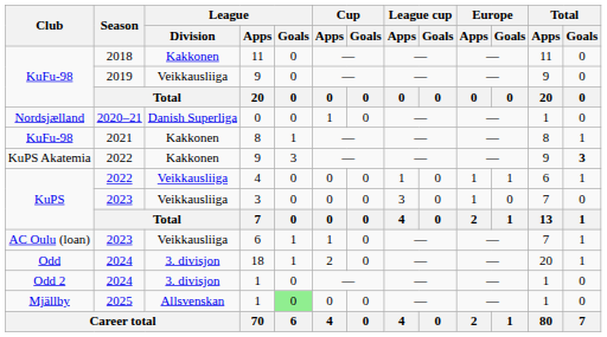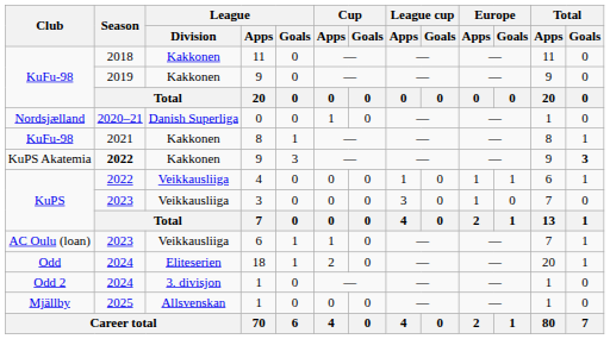 <table class="wikitable" style="text-align:center">
 <tr>
 <th rowspan="2">Club</th>
 <th rowspan="2">Season</th>
 <th colspan="3">League</th>
 <th colspan="2">Cup</th>
 <th colspan="2">League cup</th>
 <th colspan="2">Europe</th>
 <th colspan="2">Total</th>
 </tr>
 <tr>
 <th>Division</th>
 <th>Apps</th>
 <th>Goals</th>
 <th>Apps</th>
 <th>Goals</th>
 <th>Apps</th>
 <th>Goals</th>
 <th>Apps</th>
 <th>Goals</th>
 <th>Apps</th>
 <th>Goals</th>
 </tr>
 <tr>
 <td rowspan="3"><a href='#'>KuFu-98</a></td>
 <td>2018</td>
 <td><a href='#'>Kakkonen</a></td>
 <td>11</td>
 <td>0</td>
 <td colspan="2">—</td>
 <td colspan="2">—</td>
 <td colspan="2">—</td>
 <td>11</td>
 <td>0</td>
 </tr>
 <tr>
 <td>2019</td>
-<td>Veikkausliiga</td>
+<td>Kakkonen</td>
 <td>9</td>
 <td>0</td>
 <td colspan="2">—</td>
 <td colspan="2">—</td>
 <td colspan="2">—</td>
 <td>9</td>
 <td>0</td>
 </tr>
 <tr>
 <th colspan="2">Total</th>
 <th>20</th>
 <th>0</th>
 <th>0</th>
 <th>0</th>
 <th>0</th>
 <th>0</th>
 <th>0</th>
 <th>0</th>
 <th>20</th>
 <th>0</th>
 </tr>
 <tr>
 <td><a href='#'>Nordsjælland</a></td>
 <td><a href='#'>2020–21</a></td>
 <td><a href='#'>Danish Superliga</a></td>
 <td>0</td>
 <td>0</td>
 <td>1</td>
 <td>0</td>
 <td colspan="2">—</td>
 <td colspan="2">—</td>
 <td>1</td>
 <td>0</td>
 </tr>
 <tr>
 <td><a href='#'>KuFu-98</a></td>
 <td>2021</td>
 <td>Kakkonen</td>
 <td>8</td>
 <td>1</td>
 <td colspan="2">—</td>
 <td colspan="2">—</td>
 <td colspan="2">—</td>
 <td>8</td>
 <td>1</td>
 </tr>
 <tr>
 <td>KuPS Akatemia</td>
-<td>2022</td>
+<td><strong>2022</strong></td>
 <td>Kakkonen</td>
 <td>9</td>
 <td>3</td>
 <td colspan="2">—</td>
 <td colspan="2">—</td>
 <td colspan="2">—</td>
 <td>9</td>
 <td><strong>3</strong></td>
 </tr>
 <tr>
 <td rowspan="3"><a href='#'>KuPS</a></td>
 <td><a href='#'>2022</a></td>
 <td><a href='#'>Veikkausliiga</a></td>
 <td>4</td>
 <td>0</td>
 <td>0</td>
 <td>0</td>
 <td>1</td>
 <td>0</td>
 <td>1</td>
 <td>1</td>
 <td>6</td>
 <td>1</td>
 </tr>
 <tr>
 <td><a href='#'>2023</a></td>
 <td>Veikkausliiga</td>
 <td>3</td>
 <td>0</td>
 <td>0</td>
 <td>0</td>
 <td>3</td>
 <td>0</td>
 <td>1</td>
 <td>0</td>
 <td>7</td>
 <td>0</td>
 </tr>
 <tr>
 <th colspan="2">Total</th>
 <th>7</th>
 <th>0</th>
 <th>0</th>
 <th>0</th>
 <th>4</th>
 <th>0</th>
 <th>2</th>
 <th>1</th>
 <th>13</th>
 <th>1</th>
 </tr>
 <tr>
 <td><a href='#'>AC Oulu</a> (loan)</td>
 <td><a href='#'>2023</a></td>
 <td>Veikkausliiga</td>
 <td>6</td>
 <td>1</td>
 <td>1</td>
 <td>0</td>
 <td colspan="2">—</td>
 <td colspan="2">—</td>
 <td>7</td>
 <td>1</td>
 </tr>
 <tr>
 <td><a href='#'>Odd</a></td>
 <td><a href='#'>2024</a></td>
-<td><a href='#'>3. divisjon</a></td>
+<td><a href='#'>Eliteserien</a></td>
 <td>18</td>
 <td>1</td>
 <td>2</td>
 <td>0</td>
 <td colspan="2">—</td>
 <td colspan="2">—</td>
 <td>20</td>
 <td>1</td>
 </tr>
 <tr>
 <td><a href='#'>Odd 2</a></td>
 <td><a href='#'>2024</a></td>
 <td><a href='#'>3. divisjon</a></td>
 <td>1</td>
 <td>0</td>
 <td colspan="2">—</td>
 <td colspan="2">—</td>
 <td colspan="2">—</td>
 <td>1</td>
 <td>0</td>
 </tr>
 <tr>
 <td><a href='#'>Mjällby</a></td>
 <td><a href='#'>2025</a></td>
 <td><a href='#'>Allsvenskan</a></td>
 <td>1</td>
-<td style="background: lightgreen;">0</td>
+<td>0</td>
 <td>0</td>
 <td>0</td>
 <td colspan="2">—</td>
 <td colspan="2">—</td>
 <td>1</td>
 <td>0</td>
 </tr>
 <tr>
 <th colspan="3">Career total</th>
 <th>70</th>
 <th>6</th>
 <th>4</th>
 <th>0</th>
 <th>4</th>
 <th>0</th>
 <th>2</th>
 <th>1</th>
 <th>80</th>
 <th>7</th>
 </tr>
 </table>
